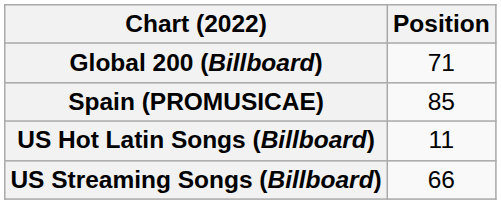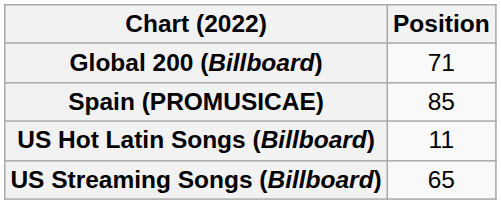 <table class="wikitable sortable plainrowheaders" style="text-align:center">
 <tr>
 <th scope="col">Chart (2022)</th>
 <th scope="col">Position</th>
 </tr>
 <tr>
 <th scope="row">Global 200 (<em>Billboard</em>)</th>
 <td>71</td>
 </tr>
 <tr>
 <th scope="row">Spain (PROMUSICAE)</th>
 <td>85</td>
 </tr>
 <tr>
 <th scope="row">US Hot Latin Songs (<em>Billboard</em>)</th>
 <td>11</td>
 </tr>
 <tr>
 <th scope="row">US Streaming Songs (<em>Billboard</em>)</th>
-<td>66</td>
+<td>65</td>
 </tr>
 </table>
